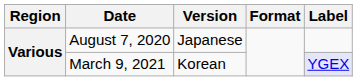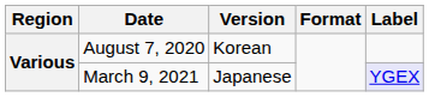 <table class="wikitable plainrowheaders">
 <tr>
 <th scope="col">Region</th>
 <th scope="col">Date</th>
 <th scope="col">Version</th>
 <th scope="col">Format</th>
 <th scope="col">Label</th>
 </tr>
 <tr>
 <th scope="row" rowspan="2">Various</th>
 <td>August 7, 2020</td>
-<td>Japanese</td>
+<td>Korean</td>
 <td rowspan="2"></td>
 <td></td>
 </tr>
 <tr>
 <td>March 9, 2021</td>
-<td>Korean</td>
+<td>Japanese</td>
 <td style="background: lavender;"><a href='#'>YGEX</a></td>
 </tr>
 </table>
